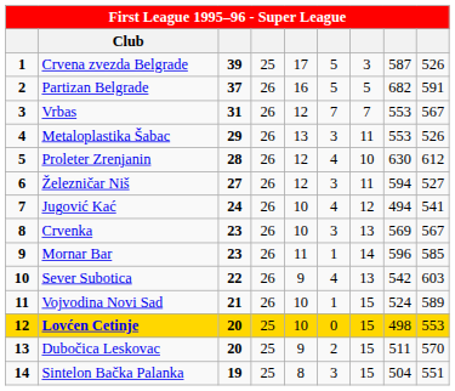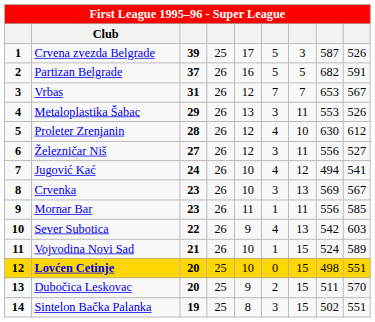 <table class="wikitable" style="text-align:center">
 <tr>
 <th colspan=10 style="background:red;color:white;">First League 1995–96 - Super League</th>
 </tr>
 <tr>
 <th width=28></th>
 <th width=185>Club</th>
 <th width=28></th>
 <th width=28></th>
 <th width=28></th>
 <th width=28></th>
 <th width=28></th>
 <th width=28></th>
 <th width=28></th>
 </tr>
 <tr>
 <td><strong>1</strong></td>
 <td align=left><a href='#'>Crvena zvezda Belgrade</a></td>
 <td><strong>39</strong></td>
 <td>25</td>
 <td>17</td>
 <td>5</td>
 <td>3</td>
 <td>587</td>
 <td>526</td>
 </tr>
 <tr>
 <td><strong>2</strong></td>
 <td align=left><a href='#'>Partizan Belgrade</a></td>
 <td><strong>37</strong></td>
 <td>26</td>
 <td>16</td>
 <td>5</td>
 <td>5</td>
 <td>682</td>
 <td>591</td>
 </tr>
 <tr>
 <td><strong>3</strong></td>
 <td align=left><a href='#'>Vrbas</a></td>
 <td><strong>31</strong></td>
 <td>26</td>
 <td>12</td>
 <td>7</td>
 <td>7</td>
-<td>553</td>
+<td>653</td>
 <td>567</td>
 </tr>
 <tr>
 <td><strong>4</strong></td>
 <td align=left><a href='#'>Metaloplastika Šabac</a></td>
 <td><strong>29</strong></td>
 <td>26</td>
 <td>13</td>
 <td>3</td>
 <td>11</td>
 <td>553</td>
 <td>526</td>
 </tr>
 <tr>
 <td><strong>5</strong></td>
 <td align=left><a href='#'>Proleter Zrenjanin</a></td>
 <td><strong>28</strong></td>
 <td>26</td>
 <td>12</td>
 <td>4</td>
 <td>10</td>
 <td>630</td>
 <td>612</td>
 </tr>
 <tr>
 <td><strong>6</strong></td>
 <td align=left><a href='#'>Železničar Niš</a></td>
 <td><strong>27</strong></td>
 <td>26</td>
 <td>12</td>
 <td>3</td>
 <td>11</td>
-<td>594</td>
+<td>556</td>
 <td>527</td>
 </tr>
 <tr>
 <td><strong>7</strong></td>
 <td align=left><a href='#'>Jugović Kać</a></td>
 <td><strong>24</strong></td>
 <td>26</td>
 <td>10</td>
 <td>4</td>
 <td>12</td>
 <td>494</td>
 <td>541</td>
 </tr>
 <tr>
 <td><strong>8</strong></td>
 <td align=left><a href='#'>Crvenka</a></td>
 <td><strong>23</strong></td>
 <td>26</td>
 <td>10</td>
 <td>3</td>
 <td>13</td>
 <td>569</td>
 <td>567</td>
 </tr>
 <tr>
 <td><strong>9</strong></td>
 <td align=left><a href='#'>Mornar Bar</a></td>
 <td><strong>23</strong></td>
 <td>26</td>
 <td>11</td>
 <td>1</td>
-<td>14</td>
-<td>596</td>
+<td>11</td>
+<td>556</td>
 <td>585</td>
 </tr>
 <tr>
 <td><strong>10</strong></td>
 <td align=left><a href='#'>Sever Subotica</a></td>
 <td><strong>22</strong></td>
 <td>26</td>
 <td>9</td>
 <td>4</td>
 <td>13</td>
 <td>542</td>
 <td>603</td>
 </tr>
 <tr>
 <td><strong>11</strong></td>
 <td align=left><a href='#'>Vojvodina Novi Sad</a></td>
 <td><strong>21</strong></td>
 <td>26</td>
 <td>10</td>
 <td>1</td>
 <td>15</td>
 <td>524</td>
 <td>589</td>
 </tr>
 <tr style="background:gold;">
 <td><strong>12</strong></td>
 <td align=left><strong><a href='#'>Lovćen Cetinje</a></strong></td>
 <td><strong>20</strong></td>
 <td>25</td>
 <td>10</td>
 <td>0</td>
 <td>15</td>
 <td>498</td>
-<td>553</td>
+<td>551</td>
 </tr>
 <tr>
 <td><strong>13</strong></td>
 <td align=left><a href='#'>Dubočica Leskovac</a></td>
 <td><strong>20</strong></td>
 <td>25</td>
 <td>9</td>
 <td>2</td>
 <td>15</td>
 <td>511</td>
 <td>570</td>
 </tr>
 <tr>
 <td><strong>14</strong></td>
 <td align=left><a href='#'>Sintelon Bačka Palanka</a></td>
 <td><strong>19</strong></td>
 <td>25</td>
 <td>8</td>
 <td>3</td>
 <td>15</td>
-<td>504</td>
+<td>502</td>
 <td>551</td>
 </tr>
 </table>
